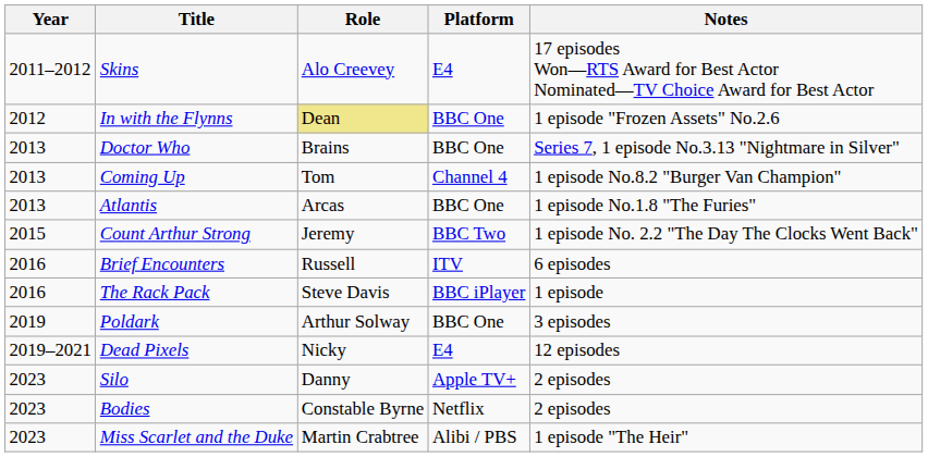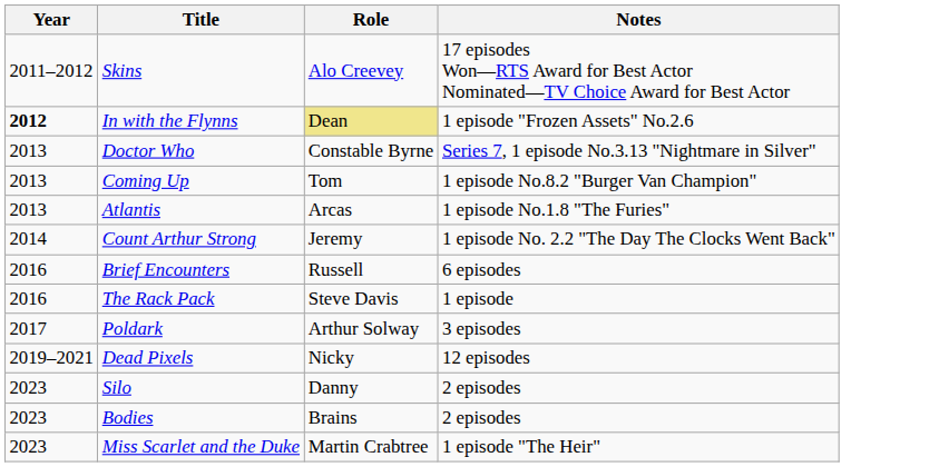 <table class="wikitable sortable">
 <tr align="center">
 <th>Year</th>
 <th>Title</th>
 <th>Role</th>
-<th>Platform</th>
 <th class="unsortable">Notes</th>
 </tr>
 <tr>
 <td>2011–2012</td>
 <td><em><a href='#'>Skins</a></em></td>
 <td><a href='#'>Alo Creevey</a></td>
-<td><a href='#'>E4</a></td>
 <td>17 episodes<br> Won—<a href='#'>RTS</a> Award for Best Actor <br>Nominated—<a href='#'>TV Choice</a> Award for Best Actor</td>
 </tr>
 <tr>
-<td>2012</td>
+<td><strong>2012</strong></td>
 <td><em><a href='#'>In with the Flynns</a></em></td>
 <td style="background: khaki;">Dean</td>
-<td><a href='#'>BBC One</a></td>
 <td>1 episode "Frozen Assets" No.2.6</td>
 </tr>
 <tr>
 <td>2013</td>
 <td><em><a href='#'>Doctor Who</a></em></td>
-<td>Brains</td>
-<td>BBC One</td>
+<td>Constable Byrne</td>
 <td><a href='#'>Series 7</a>, 1 episode No.3.13 "Nightmare in Silver"</td>
 </tr>
 <tr>
 <td>2013</td>
 <td><em><a href='#'>Coming Up</a></em></td>
 <td>Tom</td>
-<td><a href='#'>Channel 4</a></td>
 <td>1 episode No.8.2 "Burger Van Champion"</td>
 </tr>
 <tr>
 <td>2013</td>
 <td><em><a href='#'>Atlantis</a></em></td>
 <td>Arcas</td>
-<td>BBC One</td>
 <td>1 episode No.1.8 "The Furies"</td>
 </tr>
 <tr>
-<td>2015</td>
+<td>2014</td>
 <td><em><a href='#'>Count Arthur Strong</a></em></td>
 <td>Jeremy</td>
-<td><a href='#'>BBC Two</a></td>
 <td>1 episode No. 2.2 "The Day The Clocks Went Back"</td>
 </tr>
 <tr>
 <td>2016</td>
 <td><em><a href='#'>Brief Encounters</a></em></td>
 <td>Russell</td>
-<td><a href='#'>ITV</a></td>
 <td>6 episodes</td>
 </tr>
 <tr>
 <td>2016</td>
 <td><em><a href='#'>The Rack Pack</a></em></td>
 <td>Steve Davis</td>
-<td><a href='#'>BBC iPlayer</a></td>
 <td>1 episode</td>
 </tr>
 <tr>
-<td>2019</td>
+<td>2017</td>
 <td><em><a href='#'>Poldark</a></em></td>
 <td>Arthur Solway</td>
-<td>BBC One</td>
 <td>3 episodes</td>
 </tr>
 <tr>
 <td>2019–2021</td>
 <td><em><a href='#'>Dead Pixels</a></em></td>
 <td>Nicky</td>
-<td><a href='#'>E4</a></td>
 <td>12 episodes</td>
 </tr>
 <tr>
 <td>2023</td>
 <td><em><a href='#'>Silo</a></em></td>
 <td>Danny</td>
-<td><a href='#'>Apple TV+</a></td>
 <td>2 episodes</td>
 </tr>
 <tr>
 <td>2023</td>
 <td><em><a href='#'>Bodies</a></em></td>
-<td>Constable Byrne</td>
-<td>Netflix</td>
+<td>Brains</td>
 <td>2 episodes</td>
 </tr>
 <tr>
 <td>2023</td>
 <td><em><a href='#'>Miss Scarlet and the Duke</a></em></td>
 <td>Martin Crabtree</td>
-<td>Alibi / PBS</td>
 <td>1 episode "The Heir"</td>
 </tr>
 </table>
